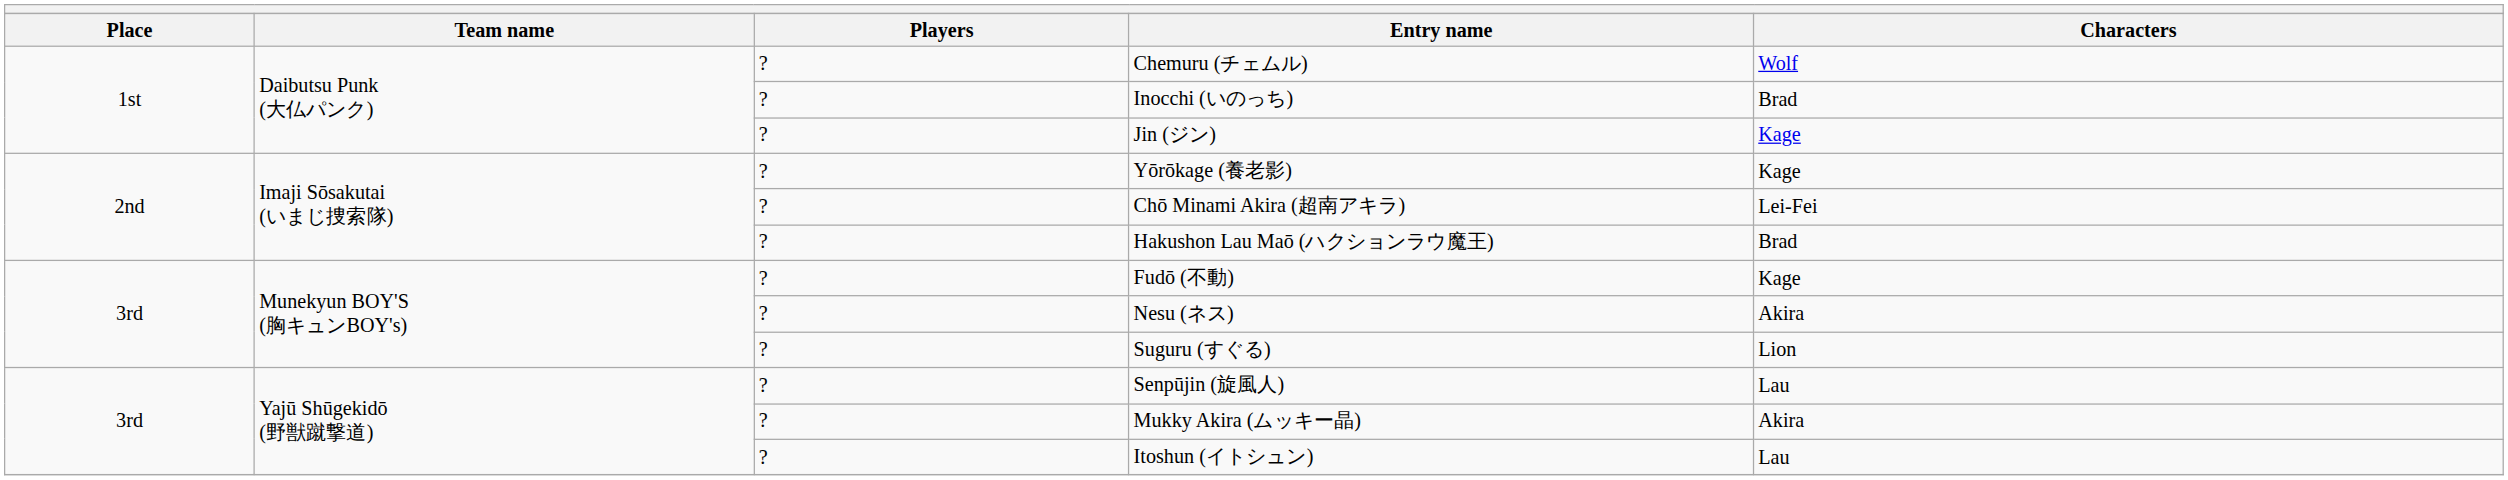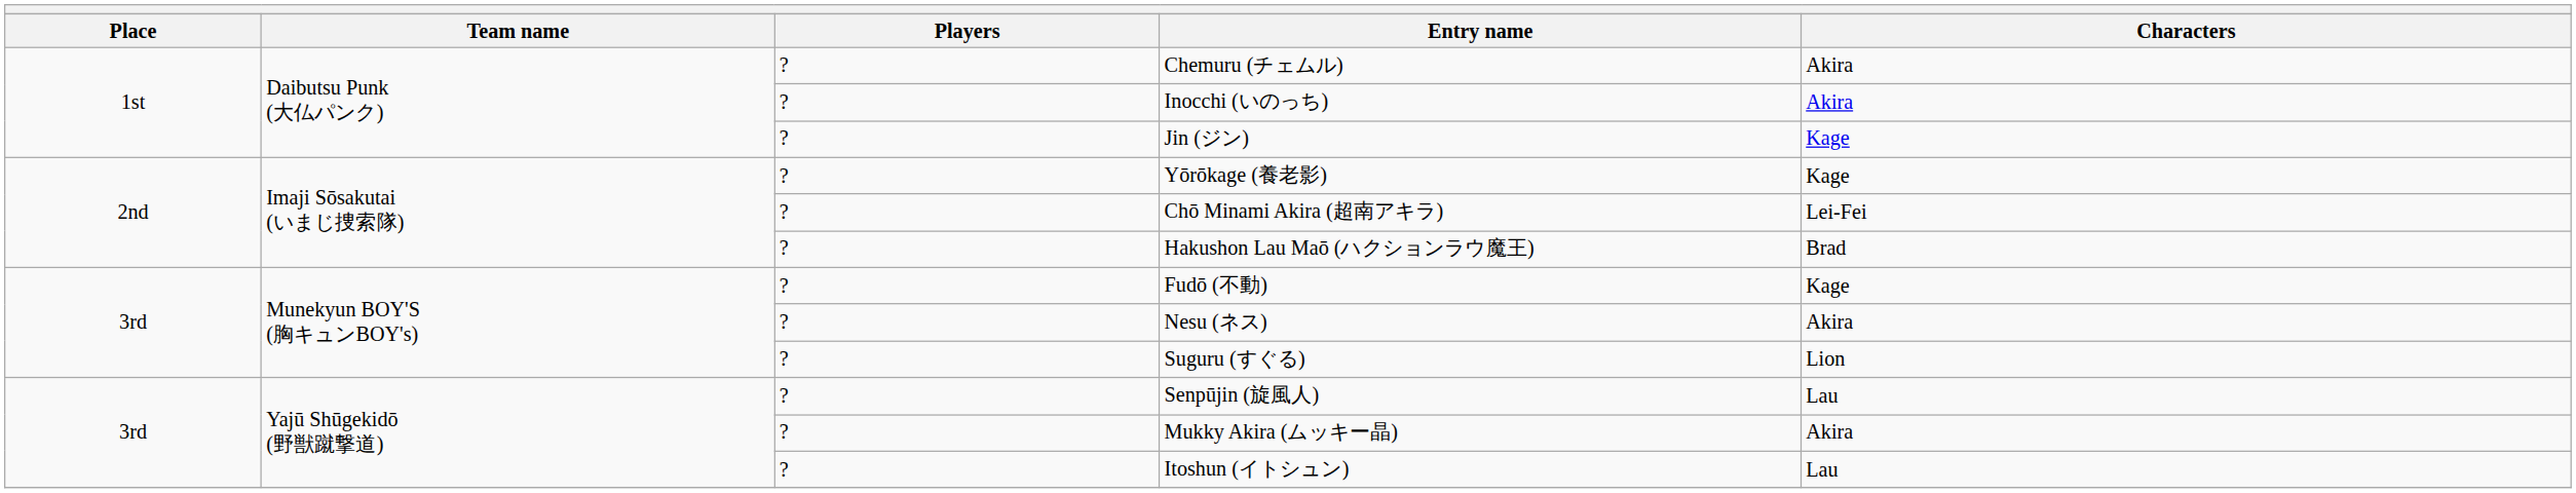 <table class="wikitable" width=100%>
 <tr>
 <th colspan=5></th>
 </tr>
 <tr bgcolor="#dddddd">
 </tr>
 <tr>
 <th width=10%>Place</th>
 <th width=20%>Team name</th>
 <th width=15%>Players</th>
 <th width=25%>Entry name</th>
 <th width=30%>Characters</th>
 </tr>
 <tr>
 <td align=center rowspan="3">1st</td>
 <td rowspan="3">Daibutsu Punk<br>(大仏パンク)</td>
 <td>?</td>
 <td>Chemuru (チェムル)</td>
-<td><a href='#'>Wolf</a></td>
+<td>Akira</td>
 </tr>
 <tr>
 <td>?</td>
 <td>Inocchi (いのっち)</td>
-<td>Brad</td>
+<td><a href='#'>Akira</a></td>
 </tr>
 <tr>
 <td>?</td>
 <td>Jin (ジン)</td>
 <td><a href='#'>Kage</a></td>
 </tr>
 <tr>
 <td align=center rowspan="3">2nd</td>
 <td rowspan="3">Imaji Sōsakutai<br>(いまじ捜索隊)</td>
 <td>?</td>
 <td>Yōrōkage (養老影)</td>
 <td>Kage</td>
 </tr>
 <tr>
 <td>?</td>
 <td>Chō Minami Akira (超南アキラ)</td>
 <td>Lei-Fei</td>
 </tr>
 <tr>
 <td>?</td>
 <td>Hakushon Lau Maō (ハクションラウ魔王)</td>
 <td>Brad</td>
 </tr>
 <tr>
 <td align=center rowspan="3">3rd</td>
 <td rowspan="3">Munekyun BOY'S<br>(胸キュンBOY's)</td>
 <td>?</td>
 <td>Fudō (不動)</td>
 <td>Kage</td>
 </tr>
 <tr>
 <td>?</td>
 <td>Nesu (ネス)</td>
 <td>Akira</td>
 </tr>
 <tr>
 <td>?</td>
 <td>Suguru (すぐる)</td>
 <td>Lion</td>
 </tr>
 <tr>
 <td align=center rowspan="3">3rd</td>
 <td rowspan="3">Yajū Shūgekidō<br>(野獣蹴撃道)</td>
 <td>?</td>
 <td>Senpūjin (旋風人)</td>
 <td>Lau</td>
 </tr>
 <tr>
 <td>?</td>
 <td>Mukky Akira (ムッキー晶)</td>
 <td>Akira</td>
 </tr>
 <tr>
 <td>?</td>
 <td>Itoshun (イトシュン)</td>
 <td>Lau</td>
 </tr>
 <tr>
 </tr>
 </table>
